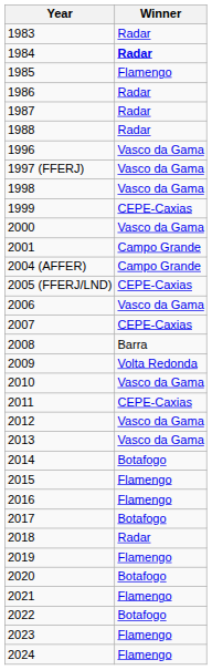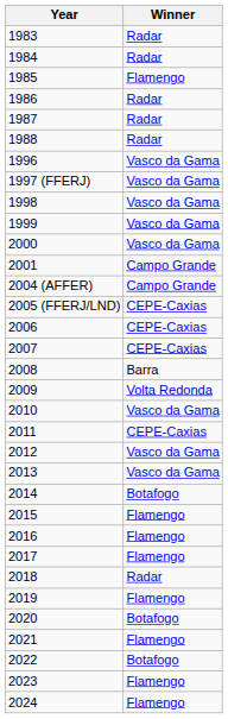 <table class="wikitable">
 <tr>
 <th>Year</th>
 <th>Winner</th>
 </tr>
 <tr>
 <td>1983</td>
 <td><a href='#'>Radar</a></td>
 </tr>
 <tr>
 <td>1984</td>
-<td><strong><a href='#'>Radar</a></strong></td>
+<td><a href='#'>Radar</a></td>
 </tr>
 <tr>
 <td>1985</td>
 <td><a href='#'>Flamengo</a></td>
 </tr>
 <tr>
 <td>1986</td>
 <td><a href='#'>Radar</a></td>
 </tr>
 <tr>
 <td>1987</td>
 <td><a href='#'>Radar</a></td>
 </tr>
 <tr>
 <td>1988</td>
 <td><a href='#'>Radar</a></td>
 </tr>
 <tr>
 <td>1996</td>
 <td><a href='#'>Vasco da Gama</a></td>
 </tr>
 <tr>
 <td>1997 (FFERJ)</td>
 <td><a href='#'>Vasco da Gama</a></td>
 </tr>
 <tr>
 <td>1998</td>
 <td><a href='#'>Vasco da Gama</a></td>
 </tr>
 <tr>
 <td>1999</td>
-<td><a href='#'>CEPE-Caxias</a></td>
+<td><a href='#'>Vasco da Gama</a></td>
 </tr>
 <tr>
 <td>2000</td>
 <td><a href='#'>Vasco da Gama</a></td>
 </tr>
 <tr>
 <td>2001</td>
 <td><a href='#'>Campo Grande</a></td>
 </tr>
 <tr>
 <td>2004 (AFFER)</td>
 <td><a href='#'>Campo Grande</a></td>
 </tr>
 <tr>
 <td>2005 (FFERJ/LND)</td>
 <td><a href='#'>CEPE-Caxias</a></td>
 </tr>
 <tr>
 <td>2006</td>
-<td><a href='#'>Vasco da Gama</a></td>
+<td><a href='#'>CEPE-Caxias</a></td>
 </tr>
 <tr>
 <td>2007</td>
 <td><a href='#'>CEPE-Caxias</a></td>
 </tr>
 <tr>
 <td>2008</td>
 <td>Barra</td>
 </tr>
 <tr>
 <td>2009</td>
 <td><a href='#'>Volta Redonda</a></td>
 </tr>
 <tr>
 <td>2010</td>
 <td><a href='#'>Vasco da Gama</a></td>
 </tr>
 <tr>
 <td>2011</td>
 <td><a href='#'>CEPE-Caxias</a></td>
 </tr>
 <tr>
 <td>2012</td>
 <td><a href='#'>Vasco da Gama</a></td>
 </tr>
 <tr>
 <td>2013</td>
 <td><a href='#'>Vasco da Gama</a></td>
 </tr>
 <tr>
 <td>2014</td>
 <td><a href='#'>Botafogo</a></td>
 </tr>
 <tr>
 <td>2015</td>
 <td><a href='#'>Flamengo</a></td>
 </tr>
 <tr>
 <td>2016</td>
 <td><a href='#'>Flamengo</a></td>
 </tr>
 <tr>
 <td>2017</td>
-<td><a href='#'>Botafogo</a></td>
+<td><a href='#'>Flamengo</a></td>
 </tr>
 <tr>
 <td>2018</td>
 <td><a href='#'>Radar</a></td>
 </tr>
 <tr>
 <td>2019</td>
 <td><a href='#'>Flamengo</a></td>
 </tr>
 <tr>
 <td>2020</td>
 <td><a href='#'>Botafogo</a></td>
 </tr>
 <tr>
 <td>2021</td>
 <td><a href='#'>Flamengo</a></td>
 </tr>
 <tr>
 <td>2022</td>
 <td><a href='#'>Botafogo</a></td>
 </tr>
 <tr>
 <td>2023</td>
 <td><a href='#'>Flamengo</a></td>
 </tr>
 <tr>
 <td>2024</td>
 <td><a href='#'>Flamengo</a></td>
 </tr>
 </table>
